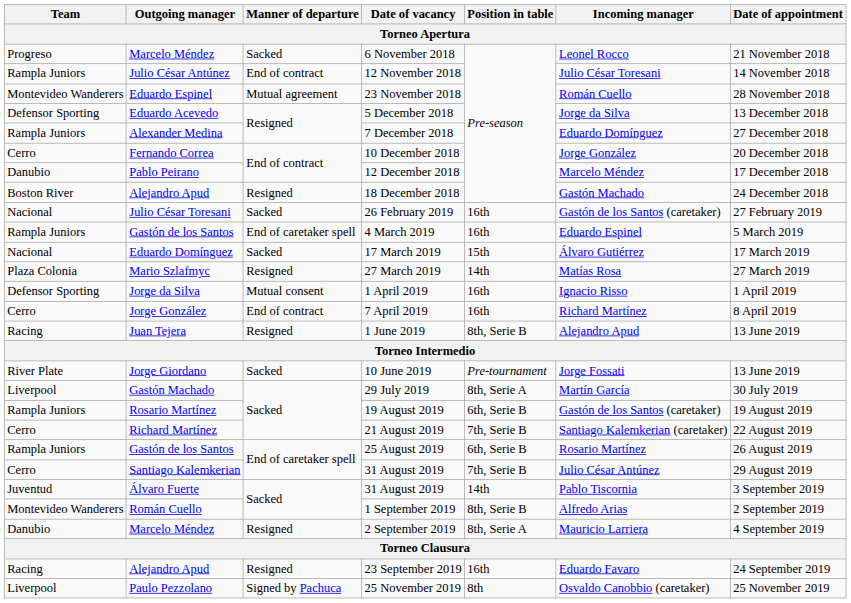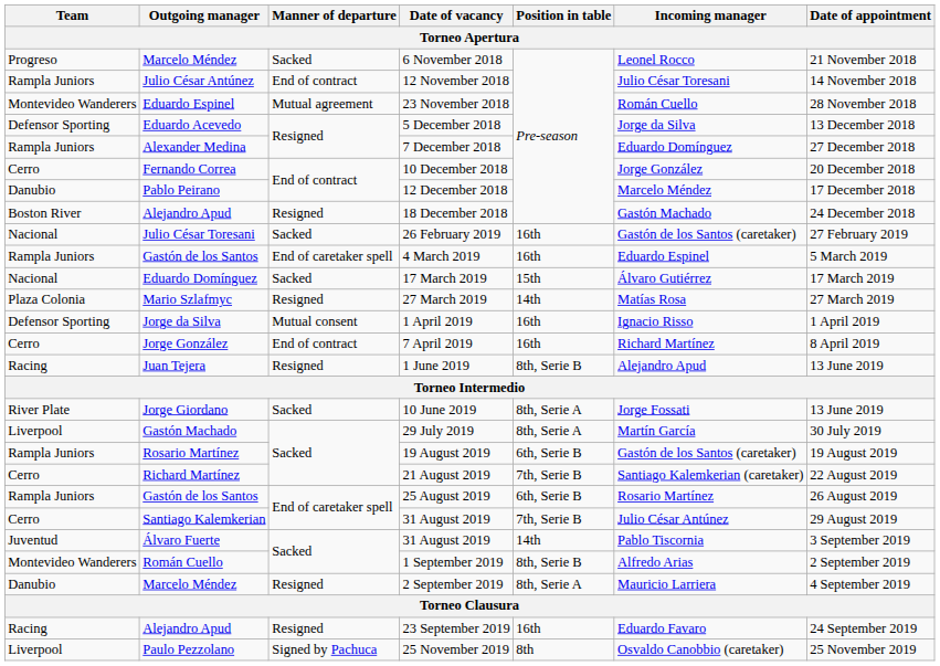 <table class="wikitable sortable">
 <tr>
 <th>Team</th>
 <th>Outgoing manager</th>
 <th>Manner of departure</th>
 <th>Date of vacancy</th>
 <th>Position in table</th>
 <th>Incoming manager</th>
 <th>Date of appointment</th>
 </tr>
 <tr>
 <th colspan=7>Torneo Apertura</th>
 </tr>
 <tr>
 <td>Progreso</td>
 <td> <a href='#'>Marcelo Méndez</a></td>
 <td>Sacked</td>
 <td>6 November 2018</td>
 <td rowspan=8><em>Pre-season</em></td>
 <td> <a href='#'>Leonel Rocco</a></td>
 <td>21 November 2018</td>
 </tr>
 <tr>
 <td>Rampla Juniors</td>
 <td> <a href='#'>Julio César Antúnez</a></td>
 <td>End of contract</td>
 <td>12 November 2018</td>
 <td> <a href='#'>Julio César Toresani</a></td>
 <td>14 November 2018</td>
 </tr>
 <tr>
 <td>Montevideo Wanderers</td>
 <td> <a href='#'>Eduardo Espinel</a></td>
 <td>Mutual agreement</td>
 <td>23 November 2018</td>
 <td> <a href='#'>Román Cuello</a></td>
 <td>28 November 2018</td>
 </tr>
 <tr>
 <td>Defensor Sporting</td>
 <td> <a href='#'>Eduardo Acevedo</a></td>
 <td rowspan=2>Resigned</td>
 <td>5 December 2018</td>
 <td> <a href='#'>Jorge da Silva</a></td>
 <td>13 December 2018</td>
 </tr>
 <tr>
 <td>Rampla Juniors</td>
 <td> <a href='#'>Alexander Medina</a></td>
 <td>7 December 2018</td>
 <td> <a href='#'>Eduardo Domínguez</a></td>
 <td>27 December 2018</td>
 </tr>
 <tr>
 <td>Cerro</td>
 <td> <a href='#'>Fernando Correa</a></td>
 <td rowspan=2>End of contract</td>
 <td>10 December 2018</td>
 <td> <a href='#'>Jorge González</a></td>
 <td>20 December 2018</td>
 </tr>
 <tr>
 <td>Danubio</td>
 <td> <a href='#'>Pablo Peirano</a></td>
 <td>12 December 2018</td>
 <td> <a href='#'>Marcelo Méndez</a></td>
 <td>17 December 2018</td>
 </tr>
 <tr>
 <td>Boston River</td>
 <td> <a href='#'>Alejandro Apud</a></td>
 <td>Resigned</td>
 <td>18 December 2018</td>
 <td> <a href='#'>Gastón Machado</a></td>
 <td>24 December 2018</td>
 </tr>
 <tr>
 <td>Nacional</td>
 <td> <a href='#'>Julio César Toresani</a></td>
 <td>Sacked</td>
 <td>26 February 2019</td>
 <td>16th</td>
 <td> <a href='#'>Gastón de los Santos</a> (caretaker)</td>
 <td>27 February 2019</td>
 </tr>
 <tr>
 <td>Rampla Juniors</td>
 <td> <a href='#'>Gastón de los Santos</a></td>
 <td>End of caretaker spell</td>
 <td>4 March 2019</td>
 <td>16th</td>
 <td> <a href='#'>Eduardo Espinel</a></td>
 <td>5 March 2019</td>
 </tr>
 <tr>
 <td>Nacional</td>
 <td> <a href='#'>Eduardo Domínguez</a></td>
 <td>Sacked</td>
 <td>17 March 2019</td>
 <td>15th</td>
 <td> <a href='#'>Álvaro Gutiérrez</a></td>
 <td>17 March 2019</td>
 </tr>
 <tr>
 <td>Plaza Colonia</td>
 <td> <a href='#'>Mario Szlafmyc</a></td>
 <td>Resigned</td>
 <td>27 March 2019</td>
 <td>14th</td>
 <td> <a href='#'>Matías Rosa</a></td>
 <td>27 March 2019</td>
 </tr>
 <tr>
 <td>Defensor Sporting</td>
 <td> <a href='#'>Jorge da Silva</a></td>
 <td>Mutual consent</td>
 <td>1 April 2019</td>
 <td>16th</td>
 <td> <a href='#'>Ignacio Risso</a></td>
 <td>1 April 2019</td>
 </tr>
 <tr>
 <td>Cerro</td>
 <td> <a href='#'>Jorge González</a></td>
 <td>End of contract</td>
 <td>7 April 2019</td>
 <td>16th</td>
 <td> <a href='#'>Richard Martínez</a></td>
 <td>8 April 2019</td>
 </tr>
 <tr>
 <td>Racing</td>
 <td> <a href='#'>Juan Tejera</a></td>
 <td>Resigned</td>
 <td>1 June 2019</td>
 <td>8th, Serie B</td>
 <td> <a href='#'>Alejandro Apud</a></td>
 <td>13 June 2019</td>
 </tr>
 <tr>
 <th colspan=7>Torneo Intermedio</th>
 </tr>
 <tr>
 <td>River Plate</td>
 <td> <a href='#'>Jorge Giordano</a></td>
 <td>Sacked</td>
 <td>10 June 2019</td>
-<td><em>Pre-tournament</em></td>
+<td>8th, Serie A</td>
 <td> <a href='#'>Jorge Fossati</a></td>
 <td>13 June 2019</td>
 </tr>
 <tr>
 <td>Liverpool</td>
 <td> <a href='#'>Gastón Machado</a></td>
 <td rowspan=3>Sacked</td>
 <td>29 July 2019</td>
 <td>8th, Serie A</td>
 <td> <a href='#'>Martín García</a></td>
 <td>30 July 2019</td>
 </tr>
 <tr>
 <td>Rampla Juniors</td>
 <td> <a href='#'>Rosario Martínez</a></td>
 <td>19 August 2019</td>
 <td>6th, Serie B</td>
 <td> <a href='#'>Gastón de los Santos</a> (caretaker)</td>
 <td>19 August 2019</td>
 </tr>
 <tr>
 <td>Cerro</td>
 <td> <a href='#'>Richard Martínez</a></td>
 <td>21 August 2019</td>
 <td>7th, Serie B</td>
 <td> <a href='#'>Santiago Kalemkerian</a> (caretaker)</td>
 <td>22 August 2019</td>
 </tr>
 <tr>
 <td>Rampla Juniors</td>
 <td> <a href='#'>Gastón de los Santos</a></td>
 <td rowspan=2>End of caretaker spell</td>
 <td>25 August 2019</td>
 <td>6th, Serie B</td>
 <td> <a href='#'>Rosario Martínez</a></td>
 <td>26 August 2019</td>
 </tr>
 <tr>
 <td>Cerro</td>
 <td> <a href='#'>Santiago Kalemkerian</a></td>
 <td>31 August 2019</td>
 <td>7th, Serie B</td>
 <td> <a href='#'>Julio César Antúnez</a></td>
 <td>29 August 2019</td>
 </tr>
 <tr>
 <td>Juventud</td>
 <td> <a href='#'>Álvaro Fuerte</a></td>
 <td rowspan=2>Sacked</td>
 <td>31 August 2019</td>
 <td>14th</td>
 <td> <a href='#'>Pablo Tiscornia</a></td>
 <td>3 September 2019</td>
 </tr>
 <tr>
 <td>Montevideo Wanderers</td>
 <td> <a href='#'>Román Cuello</a></td>
 <td>1 September 2019</td>
 <td>8th, Serie B</td>
 <td> <a href='#'>Alfredo Arias</a></td>
 <td>2 September 2019</td>
 </tr>
 <tr>
 <td>Danubio</td>
 <td> <a href='#'>Marcelo Méndez</a></td>
 <td>Resigned</td>
 <td>2 September 2019</td>
 <td>8th, Serie A</td>
 <td> <a href='#'>Mauricio Larriera</a></td>
 <td>4 September 2019</td>
 </tr>
 <tr>
 <th colspan=7>Torneo Clausura</th>
 </tr>
 <tr>
 <td>Racing</td>
 <td> <a href='#'>Alejandro Apud</a></td>
 <td>Resigned</td>
 <td>23 September 2019</td>
 <td>16th</td>
 <td> <a href='#'>Eduardo Favaro</a></td>
 <td>24 September 2019</td>
 </tr>
 <tr>
 <td>Liverpool</td>
 <td> <a href='#'>Paulo Pezzolano</a></td>
 <td>Signed by <a href='#'>Pachuca</a></td>
 <td>25 November 2019</td>
 <td>8th</td>
 <td> <a href='#'>Osvaldo Canobbio</a> (caretaker)</td>
 <td>25 November 2019</td>
 </tr>
 </table>
